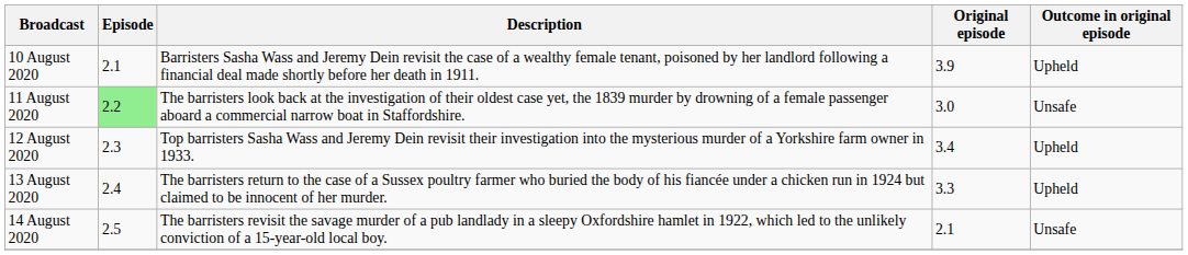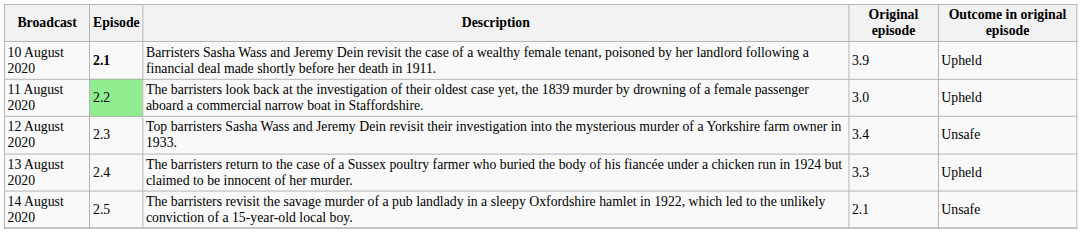 <table class="wikitable">
 <tr>
 <th>Broadcast</th>
 <th>Episode</th>
 <th>Description</th>
 <th>Original episode</th>
 <th>Outcome in original episode</th>
 </tr>
 <tr>
 <td>10 August 2020</td>
-<td>2.1</td>
+<td><strong>2.1</strong></td>
 <td>Barristers Sasha Wass and Jeremy Dein revisit the case of a wealthy female tenant, poisoned by her landlord following a financial deal made shortly before her death in 1911.</td>
 <td>3.9</td>
 <td>Upheld</td>
 </tr>
 <tr>
 <td>11 August 2020</td>
 <td style="background: lightgreen;">2.2</td>
 <td>The barristers look back at the investigation of their oldest case yet, the 1839 murder by drowning of a female passenger aboard a commercial narrow boat in Staffordshire.</td>
 <td>3.0</td>
-<td>Unsafe</td>
+<td>Upheld</td>
 </tr>
 <tr>
 <td>12 August 2020</td>
 <td>2.3</td>
 <td>Top barristers Sasha Wass and Jeremy Dein revisit their investigation into the mysterious murder of a Yorkshire farm owner in 1933.</td>
 <td>3.4</td>
-<td>Upheld</td>
+<td>Unsafe</td>
 </tr>
 <tr>
 <td>13 August 2020</td>
 <td>2.4</td>
 <td>The barristers return to the case of a Sussex poultry farmer who buried the body of his fiancée under a chicken run in 1924 but claimed to be innocent of her murder.</td>
 <td>3.3</td>
 <td>Upheld</td>
 </tr>
 <tr>
 <td>14 August 2020</td>
 <td>2.5</td>
 <td>The barristers revisit the savage murder of a pub landlady in a sleepy Oxfordshire hamlet in 1922, which led to the unlikely conviction of a 15-year-old local boy.</td>
 <td>2.1</td>
 <td>Unsafe</td>
 </tr>
 <tr>
 </tr>
 </table>
